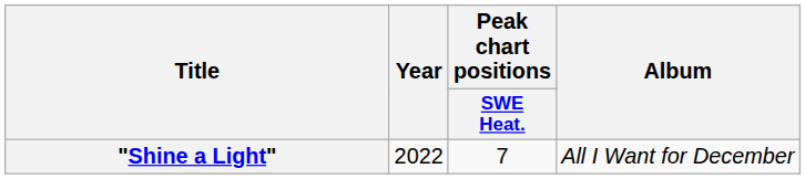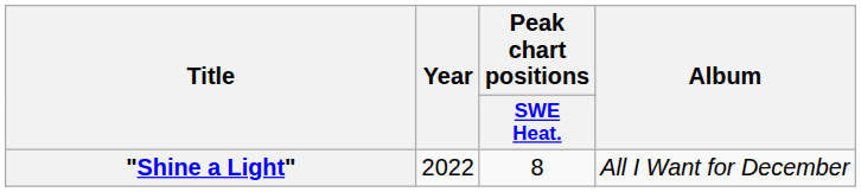 <table class="wikitable plainrowheaders" style="text-align:center;">
 <tr>
 <th scope="col" rowspan="2" style="width:17em;">Title</th>
 <th scope="col" rowspan="2" style="width:1em;">Year</th>
 <th scope="col">Peak chart positions</th>
 <th scope="col" rowspan="2">Album</th>
 </tr>
 <tr>
 <th scope="col" style="width:3em;font-size:85%;"><a href='#'>SWE<br>Heat.</a><br></th>
 </tr>
 <tr>
 <th scope="row">"<a href='#'>Shine a Light</a>"</th>
 <td>2022</td>
-<td>7</td>
+<td>8</td>
 <td><em>All I Want for December</em></td>
 </tr>
 </table>
